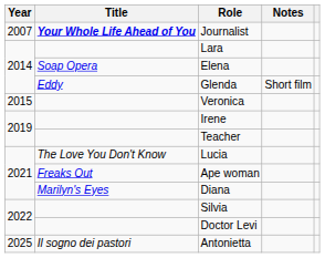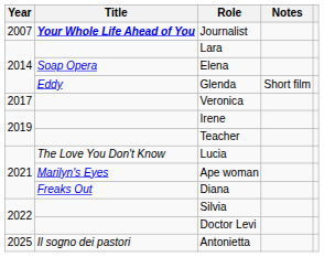 <table class="wikitable sortable">
 <tr>
 <th>Year</th>
 <th>Title</th>
 <th>Role</th>
 <th>Notes</th>
 <th class="unsortable"></th>
 </tr>
 <tr>
 <td>2007</td>
 <td><strong><em><a href='#'>Your Whole Life Ahead of You</a></em></strong></td>
 <td>Journalist</td>
 <td></td>
 <td></td>
 </tr>
 <tr>
 <td rowspan="3">2014</td>
 <td><em></em></td>
 <td>Lara</td>
 <td></td>
 <td></td>
 </tr>
 <tr>
 <td><em><a href='#'>Soap Opera</a></em></td>
 <td>Elena</td>
 <td></td>
 <td></td>
 </tr>
 <tr>
 <td><em><a href='#'>Eddy</a></em></td>
 <td>Glenda</td>
 <td>Short film</td>
 <td></td>
 </tr>
 <tr>
-<td>2015</td>
+<td>2017</td>
 <td><em></em></td>
 <td>Veronica</td>
 <td></td>
 <td></td>
 </tr>
 <tr>
 <td rowspan="2">2019</td>
 <td><em></em></td>
 <td>Irene</td>
 <td></td>
 <td></td>
 </tr>
 <tr>
 <td><em></em></td>
 <td>Teacher</td>
 <td></td>
 <td></td>
 </tr>
 <tr>
 <td rowspan="3">2021</td>
 <td><em>The Love You Don't Know</em></td>
 <td>Lucia</td>
 <td></td>
 <td></td>
 </tr>
 <tr>
-<td><em><a href='#'>Freaks Out</a></em></td>
+<td><em><a href='#'>Marilyn's Eyes</a></em></td>
 <td>Ape woman</td>
 <td></td>
 <td></td>
 </tr>
 <tr>
-<td><em><a href='#'>Marilyn's Eyes</a></em></td>
+<td><em><a href='#'>Freaks Out</a></em></td>
 <td>Diana</td>
 <td></td>
 <td></td>
 </tr>
 <tr>
 <td rowspan="2">2022</td>
 <td><em></em></td>
 <td>Silvia</td>
 <td></td>
 <td></td>
 </tr>
 <tr>
 <td><em></em></td>
 <td>Doctor Levi</td>
 <td></td>
 <td></td>
 </tr>
 <tr>
 <td>2025</td>
 <td><em>Il sogno dei pastori</em></td>
 <td>Antonietta</td>
 <td></td>
 <td></td>
 </tr>
 </table>
